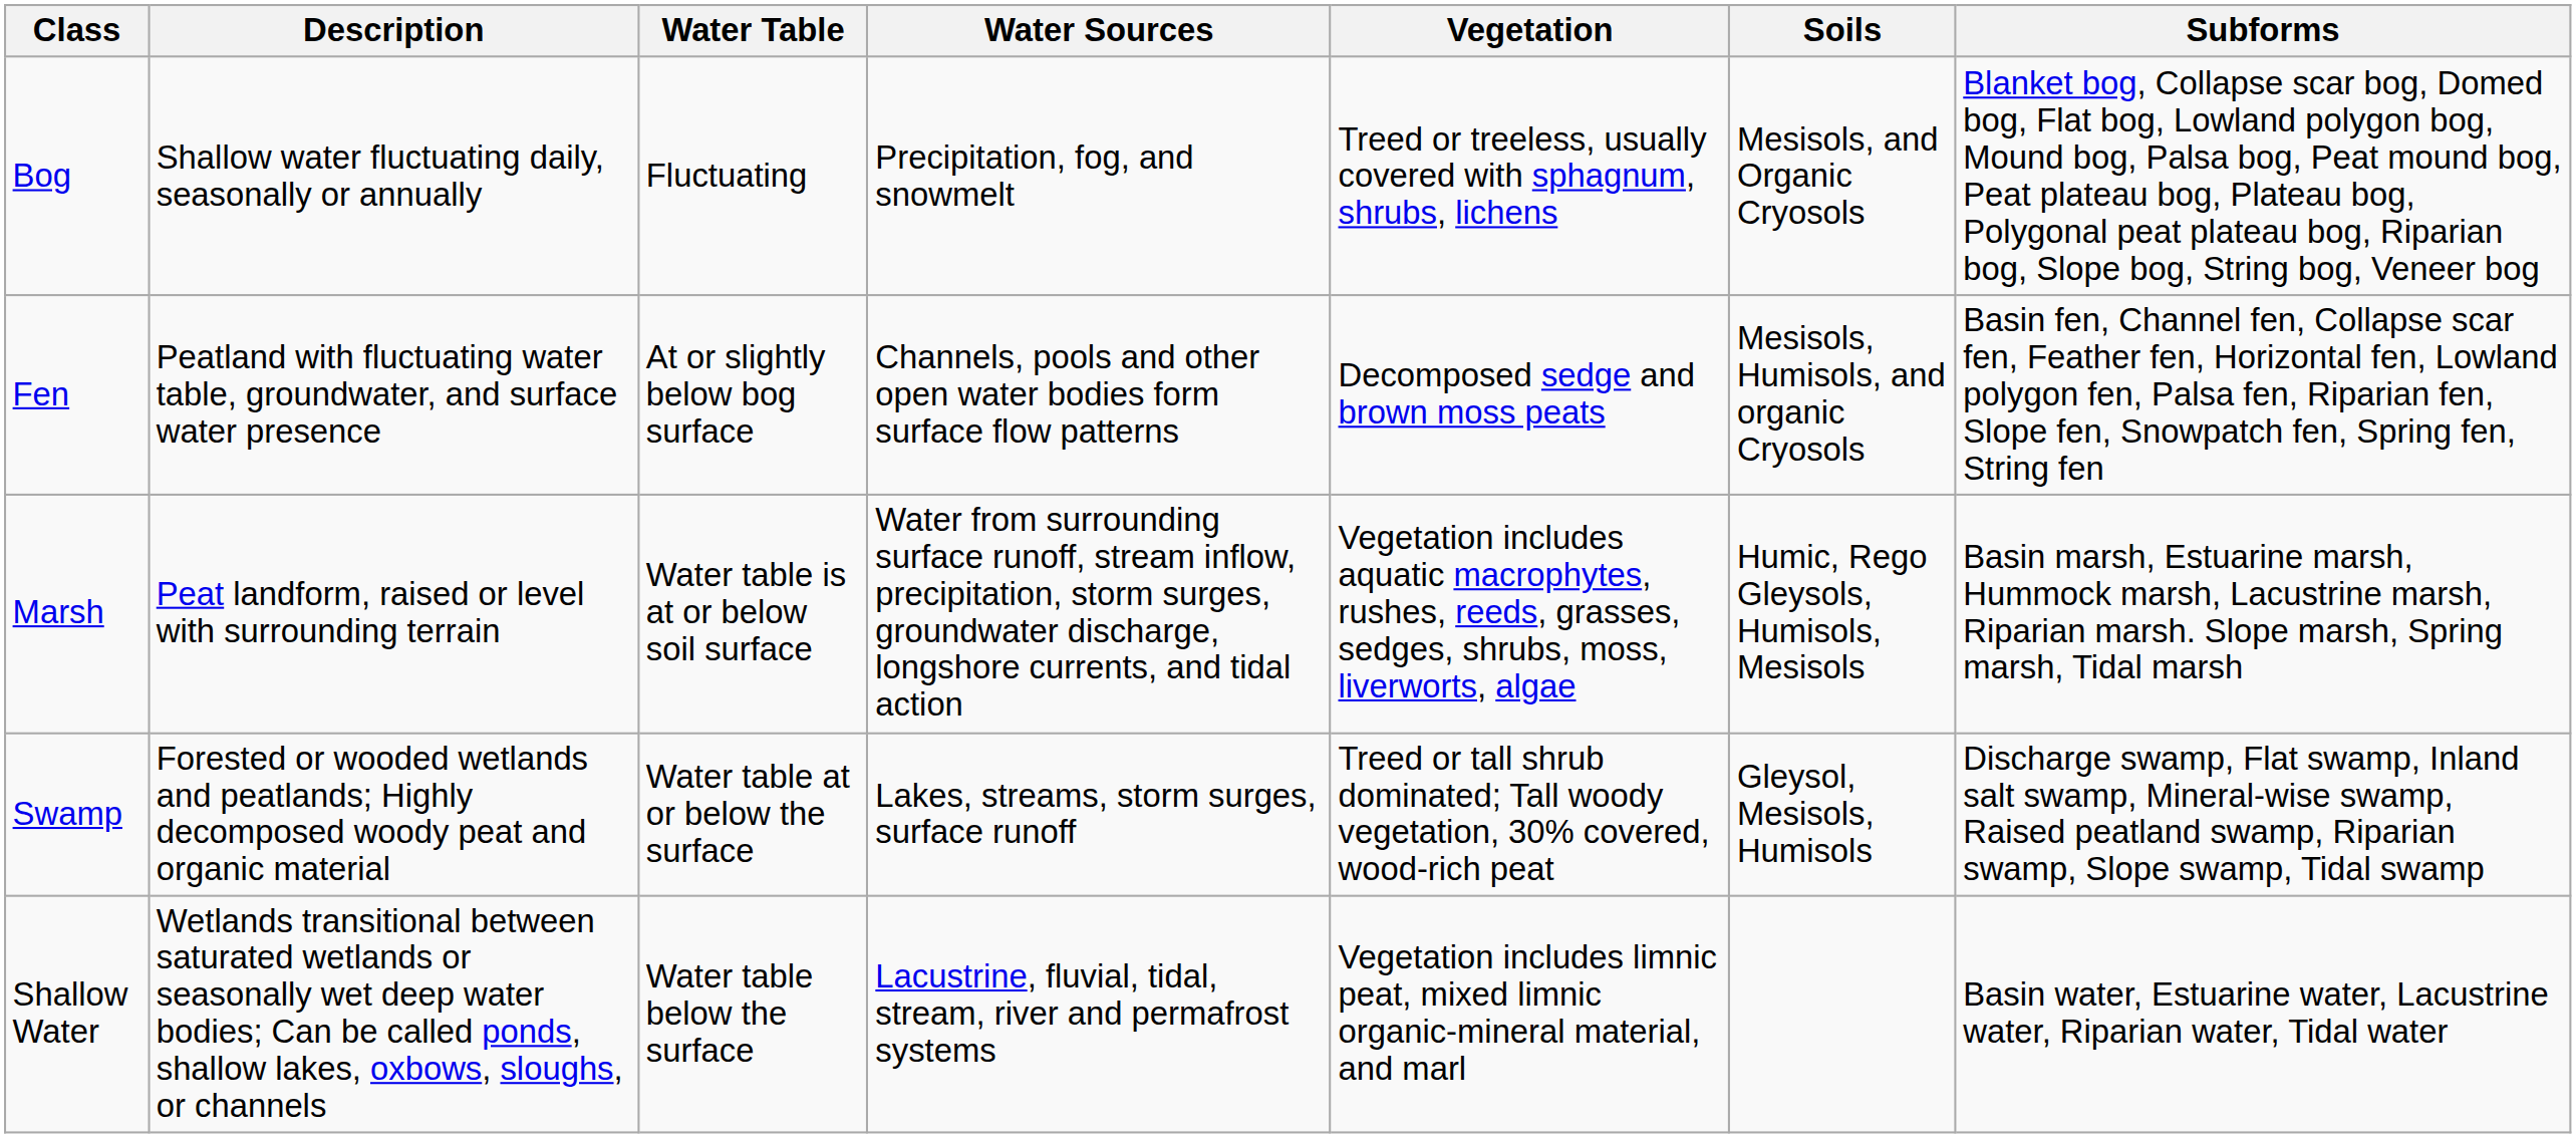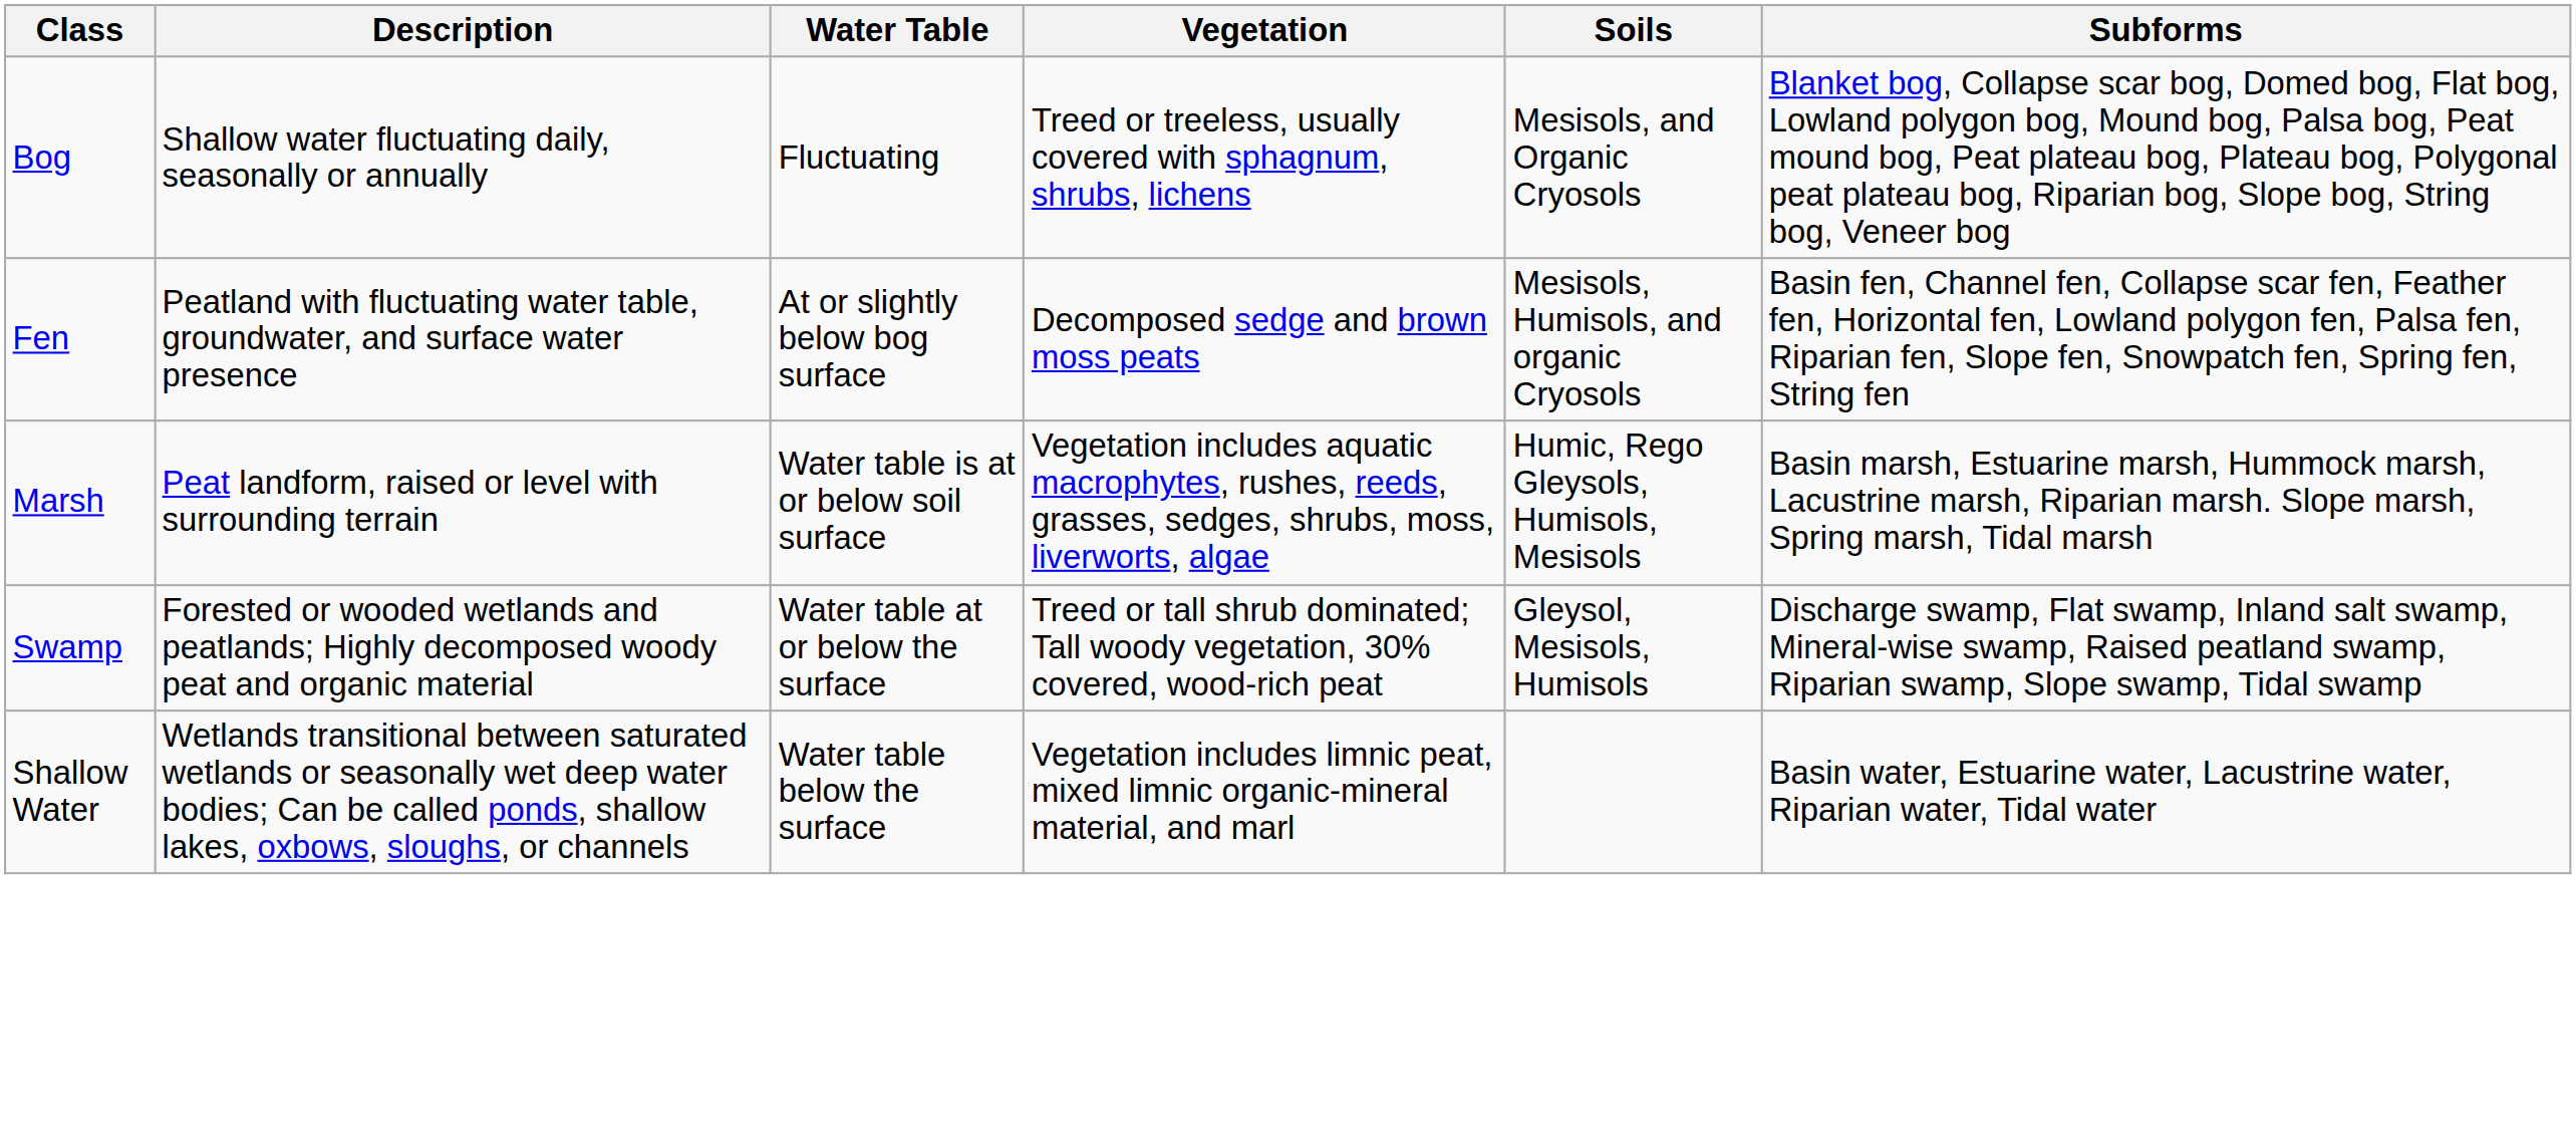 <table class="wikitable">
 <tr>
 <th>Class</th>
 <th>Description</th>
 <th>Water Table</th>
-<th>Water Sources</th>
 <th>Vegetation</th>
 <th>Soils</th>
 <th>Subforms</th>
 </tr>
 <tr>
 <td><a href='#'>Bog</a></td>
 <td>Shallow water fluctuating daily, seasonally or annually</td>
 <td>Fluctuating</td>
-<td>Precipitation, fog, and snowmelt</td>
 <td>Treed or treeless, usually covered with <a href='#'>sphagnum</a>, <a href='#'>shrubs</a>, <a href='#'>lichens</a></td>
 <td>Mesisols, and Organic Cryosols</td>
 <td><a href='#'>Blanket bog</a>, Collapse scar bog, Domed bog, Flat bog, Lowland polygon bog, Mound bog, Palsa bog, Peat mound bog, Peat plateau bog, Plateau bog, Polygonal peat plateau bog, Riparian bog, Slope bog, String bog, Veneer bog</td>
 </tr>
 <tr>
 <td><a href='#'>Fen</a></td>
 <td>Peatland with fluctuating water table, groundwater, and surface water presence</td>
 <td>At or slightly below bog surface</td>
-<td>Channels, pools and other open water bodies form surface flow patterns</td>
 <td>Decomposed <a href='#'>sedge</a> and <a href='#'>brown moss peats</a></td>
 <td>Mesisols, Humisols, and organic Cryosols</td>
 <td>Basin fen, Channel fen, Collapse scar fen, Feather fen, Horizontal fen, Lowland polygon fen, Palsa fen, Riparian fen, Slope fen, Snowpatch fen, Spring fen, String fen</td>
 </tr>
 <tr>
 <td><a href='#'>Marsh</a></td>
 <td><a href='#'>Peat</a> landform, raised or level with surrounding terrain</td>
 <td>Water table is at or below soil surface</td>
-<td>Water from surrounding surface runoff, stream inflow, precipitation, storm surges, groundwater discharge, longshore currents, and tidal action</td>
 <td>Vegetation includes aquatic <a href='#'>macrophytes</a>, rushes, <a href='#'>reeds</a>, grasses, sedges, shrubs, moss, <a href='#'>liverworts</a>, <a href='#'>algae</a></td>
 <td>Humic, Rego Gleysols, Humisols, Mesisols</td>
 <td>Basin marsh, Estuarine marsh, Hummock marsh, Lacustrine marsh, Riparian marsh. Slope marsh, Spring marsh, Tidal marsh</td>
 </tr>
 <tr>
 <td><a href='#'>Swamp</a></td>
 <td>Forested or wooded wetlands and peatlands; Highly decomposed woody peat and organic material</td>
 <td>Water table at or below the surface</td>
-<td>Lakes, streams, storm surges, surface runoff</td>
 <td>Treed or tall shrub dominated; Tall woody vegetation, 30% covered, wood-rich peat</td>
 <td>Gleysol, Mesisols, Humisols</td>
 <td>Discharge swamp, Flat swamp, Inland salt swamp, Mineral-wise swamp, Raised peatland swamp, Riparian swamp, Slope swamp, Tidal swamp</td>
 </tr>
 <tr>
 <td>Shallow Water</td>
 <td>Wetlands transitional between saturated wetlands or seasonally wet deep water bodies; Can be called <a href='#'>ponds</a>, shallow lakes, <a href='#'>oxbows</a>, <a href='#'>sloughs</a>, or channels</td>
 <td>Water table below the surface</td>
-<td><a href='#'>Lacustrine</a>, fluvial, tidal, stream, river and permafrost systems</td>
 <td>Vegetation includes limnic peat, mixed limnic organic-mineral material, and marl</td>
 <td></td>
 <td>Basin water, Estuarine water, Lacustrine water, Riparian water, Tidal water</td>
 </tr>
 </table>
